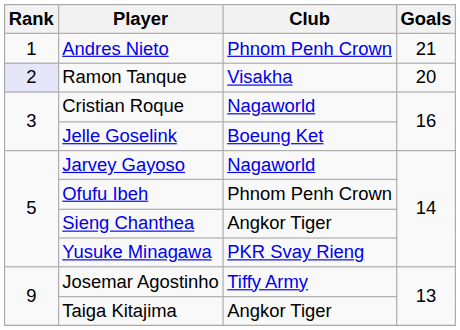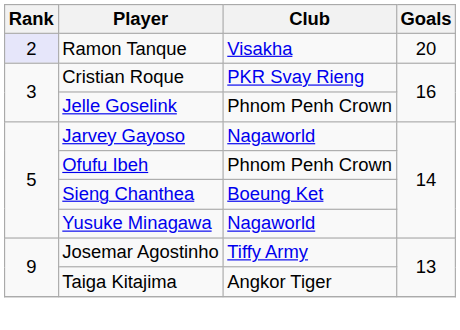 <table class="wikitable" style="text-align:center">
 <tr>
 <th>Rank</th>
 <th>Player</th>
 <th>Club</th>
 <th>Goals</th>
-</tr>
-<tr>
-<td>1</td>
-<td align=left> <a href='#'>Andres Nieto</a></td>
-<td align=left><a href='#'>Phnom Penh Crown</a></td>
-<td>21</td>
 </tr>
 <tr>
 <td style="background: lavender;">2</td>
 <td align=left> Ramon Tanque</td>
 <td align=left><a href='#'>Visakha</a></td>
 <td>20</td>
 </tr>
 <tr>
 <td rowspan="2">3</td>
 <td align=left> Cristian Roque</td>
-<td align=left><a href='#'>Nagaworld</a></td>
+<td align=left><a href='#'>PKR Svay Rieng</a></td>
 <td rowspan="2">16</td>
 </tr>
 <tr>
 <td align=left> <a href='#'>Jelle Goselink</a></td>
-<td align=left><a href='#'>Boeung Ket</a></td>
+<td align=left>Phnom Penh Crown</td>
 </tr>
 <tr>
 <td rowspan="4">5</td>
 <td align=left> <a href='#'>Jarvey Gayoso</a></td>
 <td align=left><a href='#'>Nagaworld</a></td>
 <td rowspan="4">14</td>
 </tr>
 <tr>
 <td align=left> <a href='#'>Ofufu Ibeh</a></td>
 <td align=left>Phnom Penh Crown</td>
 </tr>
 <tr>
 <td align=left> <a href='#'>Sieng Chanthea</a></td>
-<td align=left>Angkor Tiger</td>
+<td align=left><a href='#'>Boeung Ket</a></td>
 </tr>
 <tr>
 <td align=left> <a href='#'>Yusuke Minagawa</a></td>
-<td align=left><a href='#'>PKR Svay Rieng</a></td>
+<td align=left><a href='#'>Nagaworld</a></td>
 </tr>
 <tr>
 <td rowspan="2">9</td>
 <td align=left> Josemar Agostinho</td>
 <td align=left><a href='#'>Tiffy Army</a></td>
 <td rowspan="2">13</td>
 </tr>
 <tr>
 <td align=left> Taiga Kitajima</td>
 <td align=left>Angkor Tiger</td>
 </tr>
 <tr>
 </tr>
 </table>
